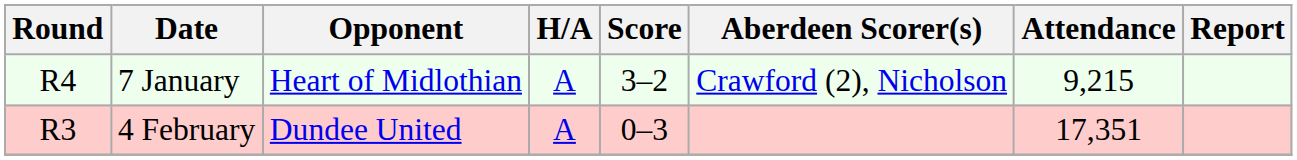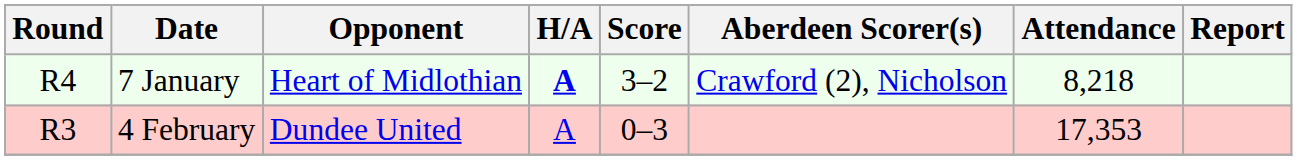 <table class="wikitable" style="text-align:center">
 <tr>
 <th>Round</th>
 <th>Date</th>
 <th>Opponent</th>
 <th>H/A</th>
 <th>Score</th>
 <th>Aberdeen Scorer(s)</th>
 <th>Attendance</th>
 <th>Report</th>
 </tr>
 <tr bgcolor=#EEFFEE>
 <td>R4</td>
 <td align=left>7 January</td>
 <td align=left><a href='#'>Heart of Midlothian</a></td>
-<td><a href='#'>A</a></td>
+<td><strong><a href='#'>A</a></strong></td>
 <td>3–2</td>
 <td align=left><a href='#'>Crawford</a> (2), <a href='#'>Nicholson</a></td>
-<td>9,215</td>
+<td>8,218</td>
 <td></td>
 </tr>
 <tr bgcolor=#FFCCCC>
 <td>R3</td>
 <td align=left>4 February</td>
 <td align=left><a href='#'>Dundee United</a></td>
 <td><a href='#'>A</a></td>
 <td>0–3</td>
 <td align=left></td>
-<td>17,351</td>
+<td>17,353</td>
 <td></td>
 </tr>
 <tr>
 </tr>
 </table>
